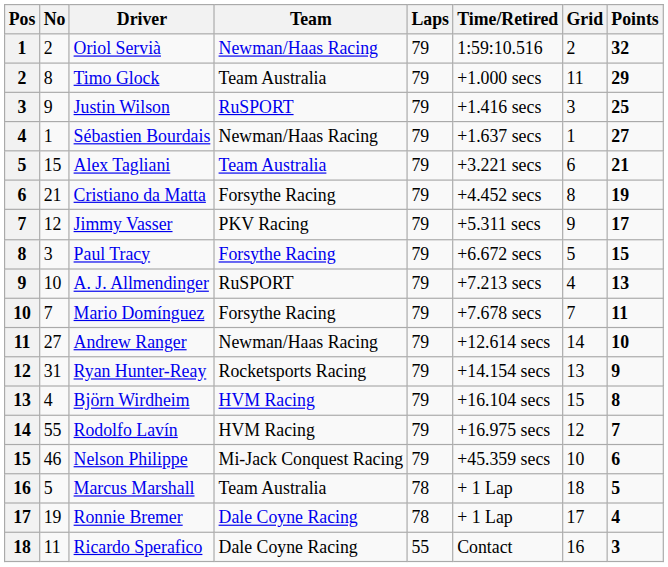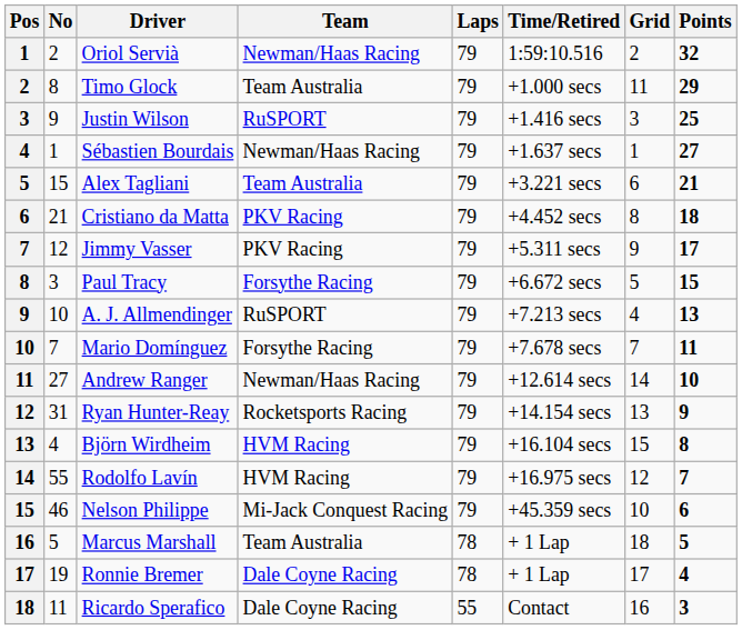 <table class="wikitable" style="font-size:95%;">
 <tr>
 <th>Pos</th>
 <th>No</th>
 <th>Driver</th>
 <th>Team</th>
 <th>Laps</th>
 <th>Time/Retired</th>
 <th>Grid</th>
 <th>Points</th>
 </tr>
 <tr>
 <th>1</th>
 <td>2</td>
 <td> <a href='#'>Oriol Servià</a></td>
 <td><a href='#'>Newman/Haas Racing</a></td>
 <td>79</td>
 <td>1:59:10.516</td>
 <td>2</td>
 <td><strong>32</strong></td>
 </tr>
 <tr>
 <th>2</th>
 <td>8</td>
 <td> <a href='#'>Timo Glock</a></td>
 <td>Team Australia</td>
 <td>79</td>
 <td>+1.000 secs</td>
 <td>11</td>
 <td><strong>29</strong></td>
 </tr>
 <tr>
 <th>3</th>
 <td>9</td>
 <td> <a href='#'>Justin Wilson</a></td>
 <td><a href='#'>RuSPORT</a></td>
 <td>79</td>
 <td>+1.416 secs</td>
 <td>3</td>
 <td><strong>25</strong></td>
 </tr>
 <tr>
 <th>4</th>
 <td>1</td>
 <td> <a href='#'>Sébastien Bourdais</a></td>
 <td>Newman/Haas Racing</td>
 <td>79</td>
 <td>+1.637 secs</td>
 <td>1</td>
 <td><strong>27</strong></td>
 </tr>
 <tr>
 <th>5</th>
 <td>15</td>
 <td> <a href='#'>Alex Tagliani</a></td>
 <td><a href='#'>Team Australia</a></td>
 <td>79</td>
 <td>+3.221 secs</td>
 <td>6</td>
 <td><strong>21</strong></td>
 </tr>
 <tr>
 <th>6</th>
 <td>21</td>
 <td> <a href='#'>Cristiano da Matta</a></td>
-<td>Forsythe Racing</td>
+<td><a href='#'>PKV Racing</a></td>
 <td>79</td>
 <td>+4.452 secs</td>
 <td>8</td>
-<td><strong>19</strong></td>
+<td><strong>18</strong></td>
 </tr>
 <tr>
 <th>7</th>
 <td>12</td>
 <td> <a href='#'>Jimmy Vasser</a></td>
 <td>PKV Racing</td>
 <td>79</td>
 <td>+5.311 secs</td>
 <td>9</td>
 <td><strong>17</strong></td>
 </tr>
 <tr>
 <th>8</th>
 <td>3</td>
 <td> <a href='#'>Paul Tracy</a></td>
 <td><a href='#'>Forsythe Racing</a></td>
 <td>79</td>
 <td>+6.672 secs</td>
 <td>5</td>
 <td><strong>15</strong></td>
 </tr>
 <tr>
 <th>9</th>
 <td>10</td>
 <td> <a href='#'>A. J. Allmendinger</a></td>
 <td>RuSPORT</td>
 <td>79</td>
 <td>+7.213 secs</td>
 <td>4</td>
 <td><strong>13</strong></td>
 </tr>
 <tr>
 <th>10</th>
 <td>7</td>
 <td> <a href='#'>Mario Domínguez</a></td>
 <td>Forsythe Racing</td>
 <td>79</td>
 <td>+7.678 secs</td>
 <td>7</td>
 <td><strong>11</strong></td>
 </tr>
 <tr>
 <th>11</th>
 <td>27</td>
 <td> <a href='#'>Andrew Ranger</a></td>
 <td>Newman/Haas Racing</td>
 <td>79</td>
 <td>+12.614 secs</td>
 <td>14</td>
 <td><strong>10</strong></td>
 </tr>
 <tr>
 <th>12</th>
 <td>31</td>
 <td> <a href='#'>Ryan Hunter-Reay</a></td>
 <td>Rocketsports Racing</td>
 <td>79</td>
 <td>+14.154 secs</td>
 <td>13</td>
 <td><strong>9</strong></td>
 </tr>
 <tr>
 <th>13</th>
 <td>4</td>
 <td> <a href='#'>Björn Wirdheim</a></td>
 <td><a href='#'>HVM Racing</a></td>
 <td>79</td>
 <td>+16.104 secs</td>
 <td>15</td>
 <td><strong>8</strong></td>
 </tr>
 <tr>
 <th>14</th>
 <td>55</td>
 <td> <a href='#'>Rodolfo Lavín</a></td>
 <td>HVM Racing</td>
 <td>79</td>
 <td>+16.975 secs</td>
 <td>12</td>
 <td><strong>7</strong></td>
 </tr>
 <tr>
 <th>15</th>
 <td>46</td>
 <td> <a href='#'>Nelson Philippe</a></td>
 <td>Mi-Jack Conquest Racing</td>
 <td>79</td>
 <td>+45.359 secs</td>
 <td>10</td>
 <td><strong>6</strong></td>
 </tr>
 <tr>
 <th>16</th>
 <td>5</td>
 <td> <a href='#'>Marcus Marshall</a></td>
 <td>Team Australia</td>
 <td>78</td>
 <td>+ 1 Lap</td>
 <td>18</td>
 <td><strong>5</strong></td>
 </tr>
 <tr>
 <th>17</th>
 <td>19</td>
 <td> <a href='#'>Ronnie Bremer</a></td>
 <td><a href='#'>Dale Coyne Racing</a></td>
 <td>78</td>
 <td>+ 1 Lap</td>
 <td>17</td>
 <td><strong>4</strong></td>
 </tr>
 <tr>
 <th>18</th>
 <td>11</td>
 <td> <a href='#'>Ricardo Sperafico</a></td>
 <td>Dale Coyne Racing</td>
 <td>55</td>
 <td>Contact</td>
 <td>16</td>
 <td><strong>3</strong></td>
 </tr>
 </table>
